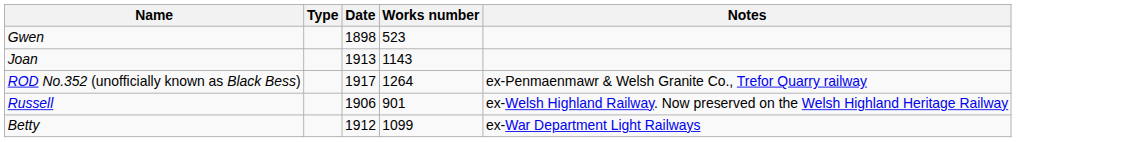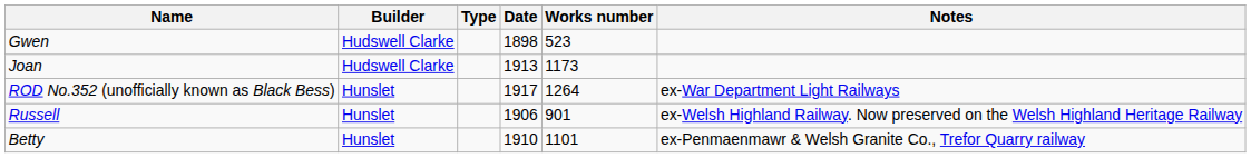 <table class="wikitable">
 <tr>
 <th>Name</th>
+<th>Builder</th>
 <th>Type</th>
 <th>Date</th>
 <th>Works number</th>
 <th>Notes</th>
 </tr>
 <tr>
 <td><em>Gwen</em></td>
+<td><a href='#'>Hudswell Clarke</a></td>
 <td></td>
 <td>1898</td>
 <td>523</td>
 <td></td>
 </tr>
 <tr>
 <td><em>Joan</em></td>
+<td><a href='#'>Hudswell Clarke</a></td>
 <td></td>
 <td>1913</td>
-<td>1143</td>
+<td>1173</td>
 <td></td>
 </tr>
 <tr>
 <td><em><a href='#'>ROD</a> No.352</em> (unofficially known as <em>Black Bess</em>)</td>
+<td><a href='#'>Hunslet</a></td>
 <td></td>
 <td>1917</td>
 <td>1264</td>
-<td>ex-Penmaenmawr & Welsh Granite Co., <a href='#'>Trefor Quarry railway</a></td>
+<td>ex-<a href='#'>War Department Light Railways</a></td>
 </tr>
 <tr>
 <td><em><a href='#'>Russell</a></em></td>
+<td><a href='#'>Hunslet</a></td>
 <td></td>
 <td>1906</td>
 <td>901</td>
 <td>ex-<a href='#'>Welsh Highland Railway</a>. Now preserved on the <a href='#'>Welsh Highland Heritage Railway</a></td>
 </tr>
 <tr>
 <td><em>Betty</em></td>
+<td><a href='#'>Hunslet</a></td>
 <td></td>
-<td>1912</td>
-<td>1099</td>
-<td>ex-<a href='#'>War Department Light Railways</a></td>
+<td>1910</td>
+<td>1101</td>
+<td>ex-Penmaenmawr & Welsh Granite Co., <a href='#'>Trefor Quarry railway</a></td>
 </tr>
 </table>
